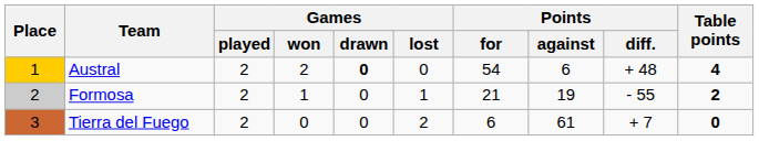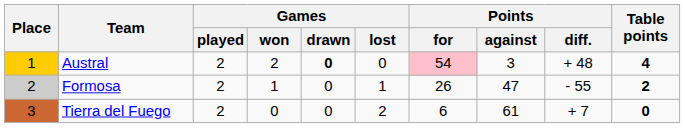 <table class="wikitable">
 <tr>
 <th rowspan=2 width="8%">Place</th>
 <th rowspan=2 width="20%">Team</th>
 <th colspan=4 width="32%">Games</th>
 <th colspan=3 width="30%">Points</th>
 <th rowspan=2 width="10%">Table<br>points</th>
 </tr>
 <tr>
 <th width="8%">played</th>
 <th width="8%">won</th>
 <th width="8%">drawn</th>
 <th width="8%">lost</th>
 <th width="10%">for</th>
 <th width="10%">against</th>
 <th width="10%">diff.</th>
 </tr>
 <tr align=center>
 <td bgcolor=#FFCC00>1</td>
 <td align=left><a href='#'>Austral</a></td>
 <td>2</td>
 <td>2</td>
 <td><strong>0</strong></td>
 <td>0</td>
-<td>54</td>
-<td>6</td>
+<td style="background: pink;">54</td>
+<td>3</td>
 <td>+ 48</td>
 <td><strong>4</strong></td>
 </tr>
 <tr align=center>
 <td bgcolor=#CCCCCC>2</td>
 <td align=left><a href='#'>Formosa</a></td>
 <td>2</td>
 <td>1</td>
 <td>0</td>
 <td>1</td>
-<td>21</td>
-<td>19</td>
+<td>26</td>
+<td>47</td>
 <td>- 55</td>
 <td><strong>2</strong></td>
 </tr>
 <tr align=center>
 <td bgcolor=#CC6633>3</td>
 <td align=left><a href='#'>Tierra del Fuego</a></td>
 <td>2</td>
 <td>0</td>
 <td>0</td>
 <td>2</td>
 <td>6</td>
 <td>61</td>
 <td>+ 7</td>
 <td><strong>0</strong></td>
 </tr>
 </table>
